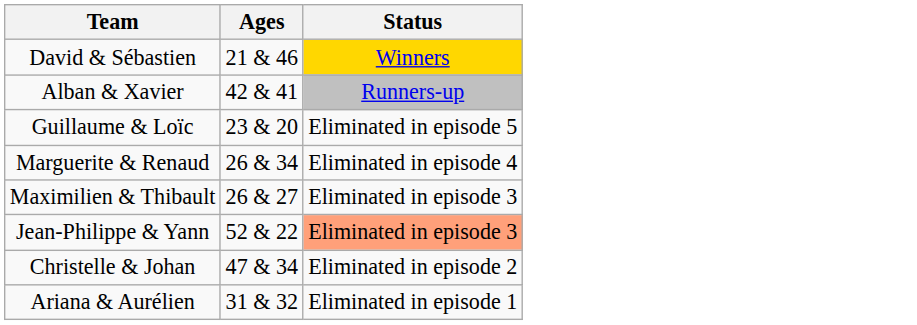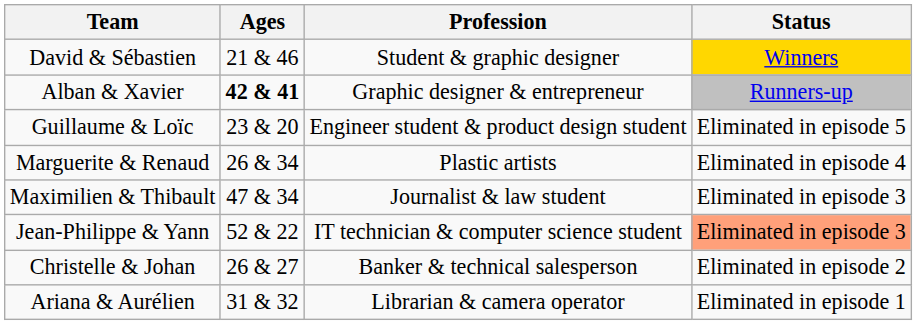 <table class="wikitable" style="text-align:center">
 <tr>
 <th>Team</th>
 <th>Ages</th>
+<th>Profession</th>
 <th>Status</th>
 </tr>
 <tr>
 <td>David & Sébastien</td>
 <td>21 & 46</td>
+<td>Student & graphic designer</td>
 <td style="background:gold"><a href='#'>Winners</a></td>
 </tr>
 <tr>
 <td>Alban & Xavier</td>
-<td>42 & 41</td>
+<td><strong>42 & 41</strong></td>
+<td>Graphic designer & entrepreneur</td>
 <td style="background:silver"><a href='#'>Runners-up</a></td>
 </tr>
 <tr>
 <td>Guillaume & Loïc</td>
 <td>23 & 20</td>
+<td>Engineer student & product design student</td>
 <td>Eliminated in episode 5</td>
 </tr>
 <tr>
 <td>Marguerite & Renaud</td>
 <td>26 & 34</td>
+<td>Plastic artists</td>
 <td>Eliminated in episode 4</td>
 </tr>
 <tr>
 <td>Maximilien & Thibault</td>
-<td>26 & 27</td>
+<td>47 & 34</td>
+<td>Journalist & law student</td>
 <td>Eliminated in episode 3</td>
 </tr>
 <tr>
 <td>Jean-Philippe & Yann</td>
 <td>52 & 22</td>
+<td>IT technician & computer science student</td>
 <td style="background: lightsalmon;">Eliminated in episode 3</td>
 </tr>
 <tr>
 <td>Christelle & Johan</td>
-<td>47 & 34</td>
+<td>26 & 27</td>
+<td>Banker & technical salesperson</td>
 <td>Eliminated in episode 2</td>
 </tr>
 <tr>
 <td>Ariana & Aurélien</td>
 <td>31 & 32</td>
+<td>Librarian & camera operator</td>
 <td>Eliminated in episode 1</td>
 </tr>
 </table>
